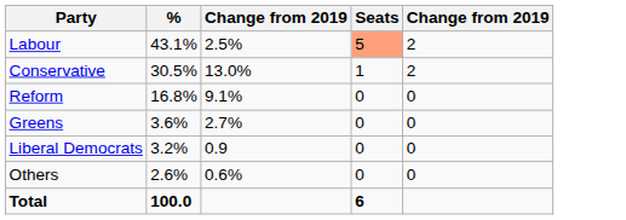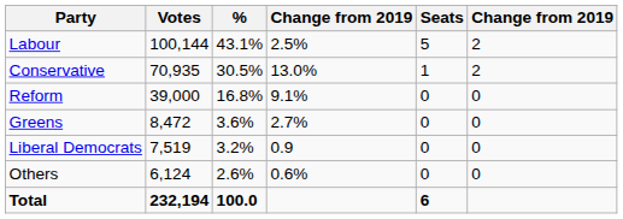 <table class="wikitable">
 <tr>
 <th>Party</th>
+<th>Votes</th>
 <th>%</th>
 <th>Change from 2019</th>
 <th>Seats</th>
 <th>Change from 2019</th>
 </tr>
 <tr>
 <td><a href='#'>Labour</a></td>
+<td>100,144</td>
 <td>43.1%</td>
 <td>2.5%</td>
-<td style="background: lightsalmon;">5</td>
+<td>5</td>
 <td>2</td>
 </tr>
 <tr>
 <td><a href='#'>Conservative</a></td>
+<td>70,935</td>
 <td>30.5%</td>
 <td>13.0%</td>
 <td>1</td>
 <td>2</td>
 </tr>
 <tr>
 <td><a href='#'>Reform</a></td>
+<td>39,000</td>
 <td>16.8%</td>
 <td>9.1%</td>
 <td>0</td>
 <td>0</td>
 </tr>
 <tr>
 <td><a href='#'>Greens</a></td>
+<td>8,472</td>
 <td>3.6%</td>
 <td>2.7%</td>
 <td>0</td>
 <td>0</td>
 </tr>
 <tr>
 <td><a href='#'>Liberal Democrats</a></td>
+<td>7,519</td>
 <td>3.2%</td>
 <td>0.9</td>
 <td>0</td>
 <td>0</td>
 </tr>
 <tr>
 <td>Others</td>
+<td>6,124</td>
 <td>2.6%</td>
 <td>0.6%</td>
 <td>0</td>
 <td>0</td>
 </tr>
 <tr>
 <td><strong>Total</strong></td>
+<td><strong>232,194</strong></td>
 <td><strong>100.0</strong></td>
 <td></td>
 <td><strong>6</strong></td>
 <td></td>
 </tr>
 </table>
